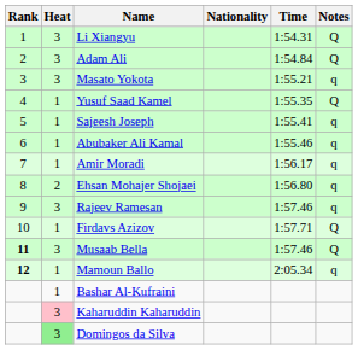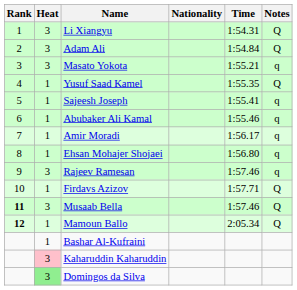 <table class="wikitable sortable" style="text-align:center;font-size:95%">
 <tr>
 <th>Rank</th>
 <th>Heat</th>
 <th>Name</th>
 <th>Nationality</th>
 <th>Time</th>
 <th>Notes</th>
 </tr>
 <tr bgcolor=ccffcc>
 <td>1</td>
 <td>3</td>
 <td align=left><a href='#'>Li Xiangyu</a></td>
 <td align=left></td>
 <td>1:54.31</td>
 <td>Q</td>
 </tr>
 <tr bgcolor=ccffcc>
 <td>2</td>
 <td>3</td>
 <td align=left><a href='#'>Adam Ali</a></td>
 <td align=left></td>
 <td>1:54.84</td>
 <td>Q</td>
 </tr>
 <tr bgcolor=ccffcc>
 <td>3</td>
 <td>3</td>
 <td align=left><a href='#'>Masato Yokota</a></td>
 <td align=left></td>
 <td>1:55.21</td>
 <td>q</td>
 </tr>
 <tr bgcolor=ccffcc>
 <td>4</td>
 <td>1</td>
 <td align=left><a href='#'>Yusuf Saad Kamel</a></td>
 <td align=left></td>
 <td>1:55.35</td>
 <td>Q</td>
 </tr>
 <tr bgcolor=ccffcc>
 <td>5</td>
 <td>1</td>
 <td align=left><a href='#'>Sajeesh Joseph</a></td>
 <td align=left></td>
 <td>1:55.41</td>
 <td>q</td>
 </tr>
 <tr bgcolor=ccffcc>
 <td>6</td>
 <td>1</td>
 <td align=left><a href='#'>Abubaker Ali Kamal</a></td>
 <td align=left></td>
 <td>1:55.46</td>
 <td>q</td>
 </tr>
 <tr bgcolor=ddffdd>
 <td>7</td>
 <td>1</td>
 <td align=left><a href='#'>Amir Moradi</a></td>
 <td align=left></td>
 <td>1:56.17</td>
 <td>q</td>
 </tr>
 <tr bgcolor=ccffcc>
 <td>8</td>
-<td>2</td>
+<td>1</td>
 <td align=left><a href='#'>Ehsan Mohajer Shojaei</a></td>
 <td align=left></td>
 <td>1:56.80</td>
 <td>q</td>
 </tr>
 <tr bgcolor=ccffcc>
 <td>9</td>
 <td>3</td>
 <td align=left><a href='#'>Rajeev Ramesan</a></td>
 <td align=left></td>
 <td>1:57.46</td>
 <td>q</td>
 </tr>
 <tr bgcolor=ddffdd>
 <td>10</td>
 <td>1</td>
 <td align=left><a href='#'>Firdavs Azizov</a></td>
 <td align=left></td>
 <td>1:57.71</td>
 <td>Q</td>
 </tr>
 <tr bgcolor=ccffcc>
 <td><strong>11</strong></td>
 <td>3</td>
 <td align=left><a href='#'>Musaab Bella</a></td>
 <td align=left></td>
 <td>1:57.46</td>
 <td>Q</td>
 </tr>
 <tr bgcolor=ddffdd>
 <td><strong>12</strong></td>
 <td>1</td>
 <td align=left><a href='#'>Mamoun Ballo</a></td>
 <td align=left></td>
 <td>2:05.34</td>
-<td>q</td>
+<td>Q</td>
 </tr>
 <tr>
 <td></td>
 <td>1</td>
 <td align=left><a href='#'>Bashar Al-Kufraini</a></td>
 <td align=left></td>
 <td></td>
 <td></td>
 </tr>
 <tr>
 <td></td>
 <td style="background: pink;">3</td>
 <td align=left><a href='#'>Kaharuddin Kaharuddin</a></td>
 <td align=left></td>
 <td></td>
 <td></td>
 </tr>
 <tr>
 <td></td>
 <td style="background: lightgreen;">3</td>
 <td align=left><a href='#'>Domingos da Silva</a></td>
 <td align=left></td>
 <td></td>
 <td></td>
 </tr>
 </table>
